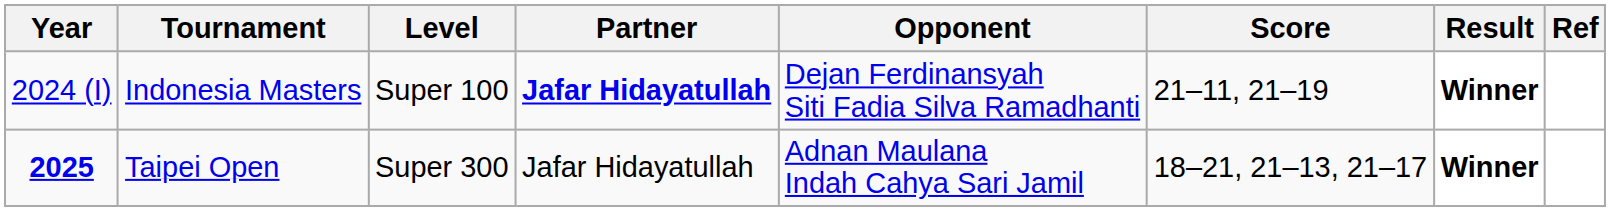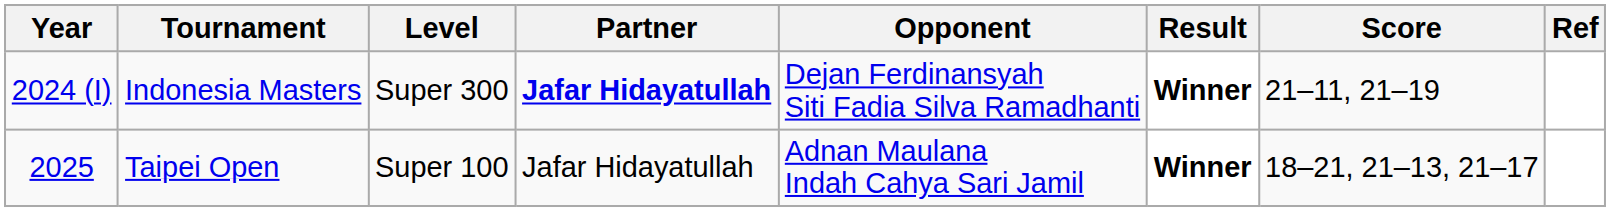 <table class="sortable wikitable" style="font-size: 90%;">
 <tr>
 <th>Year</th>
 <th>Tournament</th>
 <th>Level</th>
 <th>Partner</th>
 <th>Opponent</th>
+<th>Result</th>
 <th>Score</th>
-<th>Result</th>
 <th>Ref</th>
 </tr>
 <tr>
 <td align="center"><a href='#'>2024 (I)</a></td>
 <td align="left"><a href='#'>Indonesia Masters</a></td>
-<td align="left">Super 100</td>
+<td align="left">Super 300</td>
 <td align="left"><strong> <a href='#'>Jafar Hidayatullah</a></strong></td>
 <td align="left"> <a href='#'>Dejan Ferdinansyah</a><br> <a href='#'>Siti Fadia Silva Ramadhanti</a></td>
+<td style="text-align:left; background:white"> <strong>Winner</strong></td>
 <td align="left">21–11, 21–19</td>
-<td style="text-align:left; background:white"> <strong>Winner</strong></td>
 <td style="text-align:center; background:white"></td>
 </tr>
 <tr>
-<td align="center"><strong><a href='#'>2025</a></strong></td>
+<td align="center"><a href='#'>2025</a></td>
 <td align="left"><a href='#'>Taipei Open</a></td>
-<td align="left">Super 300</td>
+<td align="left">Super 100</td>
 <td align="left"> Jafar Hidayatullah</td>
 <td align="left"> <a href='#'>Adnan Maulana</a><br> <a href='#'>Indah Cahya Sari Jamil</a></td>
+<td style="text-align:left; background:white"> <strong>Winner</strong></td>
 <td align="left">18–21, 21–13, 21–17</td>
-<td style="text-align:left; background:white"> <strong>Winner</strong></td>
 <td style="text-align:center; background:white"></td>
 </tr>
 </table>
